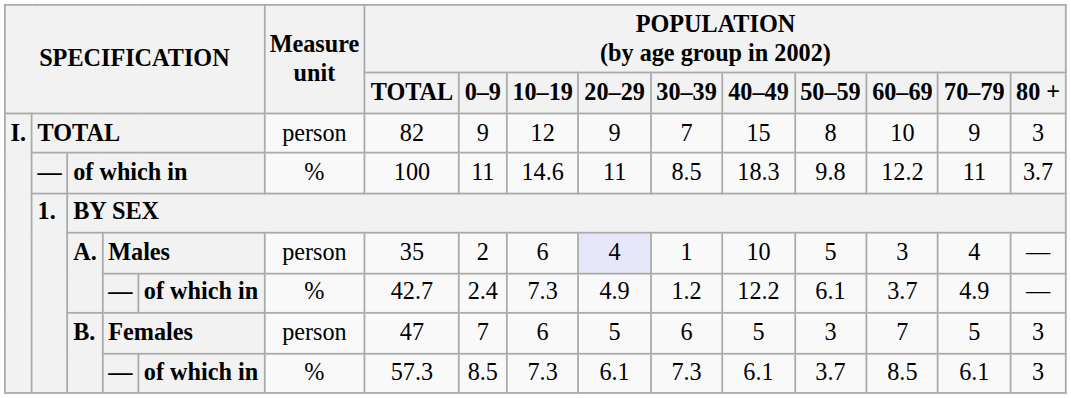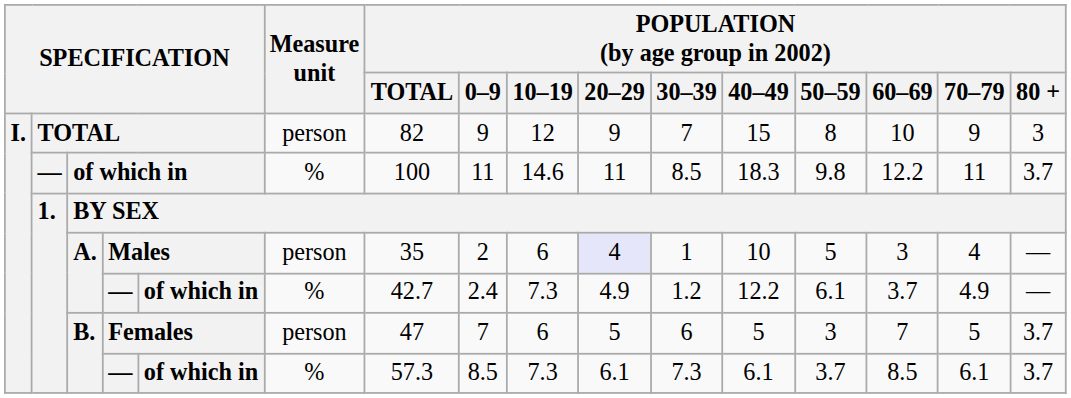 <table class="wikitable" style="font-size:85%; text-align:center">
 <tr>
 <th rowspan="2" colspan="5">SPECIFICATION</th>
 <th rowspan="2">Measure<br> unit</th>
 <th colspan="10" rowspan="1">POPULATION<br> (by age group in 2002)</th>
 </tr>
 <tr>
 <th>TOTAL</th>
 <th>0–9</th>
 <th>10–19</th>
 <th>20–29</th>
 <th>30–39</th>
 <th>40–49</th>
 <th>50–59</th>
 <th>60–69</th>
 <th>70–79</th>
 <th>80 +</th>
 </tr>
 <tr>
 <th style="text-align:left" valign="top" rowspan="7">I.</th>
 <th style="text-align:left" colspan="4">TOTAL</th>
 <td>person</td>
 <td>82</td>
 <td>9</td>
 <td>12</td>
 <td>9</td>
 <td>7</td>
 <td>15</td>
 <td>8</td>
 <td>10</td>
 <td>9</td>
 <td>3</td>
 </tr>
 <tr>
 <th style="text-align:left" valign="top">—</th>
 <th style="text-align:left" colspan="3">of which in</th>
 <td>%</td>
 <td>100</td>
 <td>11</td>
 <td>14.6</td>
 <td>11</td>
 <td>8.5</td>
 <td>18.3</td>
 <td>9.8</td>
 <td>12.2</td>
 <td>11</td>
 <td>3.7</td>
 </tr>
 <tr>
 <th style="text-align:left" valign="top" rowspan="5">1.</th>
 <th style="text-align:left" colspan="14">BY SEX</th>
 </tr>
 <tr>
 <th style="text-align:left" valign="top" rowspan="2">A.</th>
 <th style="text-align:left" colspan="2">Males</th>
 <td>person</td>
 <td>35</td>
 <td>2</td>
 <td>6</td>
 <td style="background: lavender;">4</td>
 <td>1</td>
 <td>10</td>
 <td>5</td>
 <td>3</td>
 <td>4</td>
 <td>—</td>
 </tr>
 <tr>
 <th style="text-align:left" valign="top">—</th>
 <th style="text-align:left" colspan="1">of which in</th>
 <td>%</td>
 <td>42.7</td>
 <td>2.4</td>
 <td>7.3</td>
 <td>4.9</td>
 <td>1.2</td>
 <td>12.2</td>
 <td>6.1</td>
 <td>3.7</td>
 <td>4.9</td>
 <td>—</td>
 </tr>
 <tr>
 <th style="text-align:left" valign="top" rowspan="2">B.</th>
 <th style="text-align:left" colspan="2">Females</th>
 <td>person</td>
 <td>47</td>
 <td>7</td>
 <td>6</td>
 <td>5</td>
 <td>6</td>
 <td>5</td>
 <td>3</td>
 <td>7</td>
 <td>5</td>
-<td>3</td>
+<td>3.7</td>
 </tr>
 <tr>
 <th style="text-align:left" valign="top">—</th>
 <th style="text-align:left" colspan="1">of which in</th>
 <td>%</td>
 <td>57.3</td>
 <td>8.5</td>
 <td>7.3</td>
 <td>6.1</td>
 <td>7.3</td>
 <td>6.1</td>
 <td>3.7</td>
 <td>8.5</td>
 <td>6.1</td>
-<td>3</td>
+<td>3.7</td>
 </tr>
 </table>
